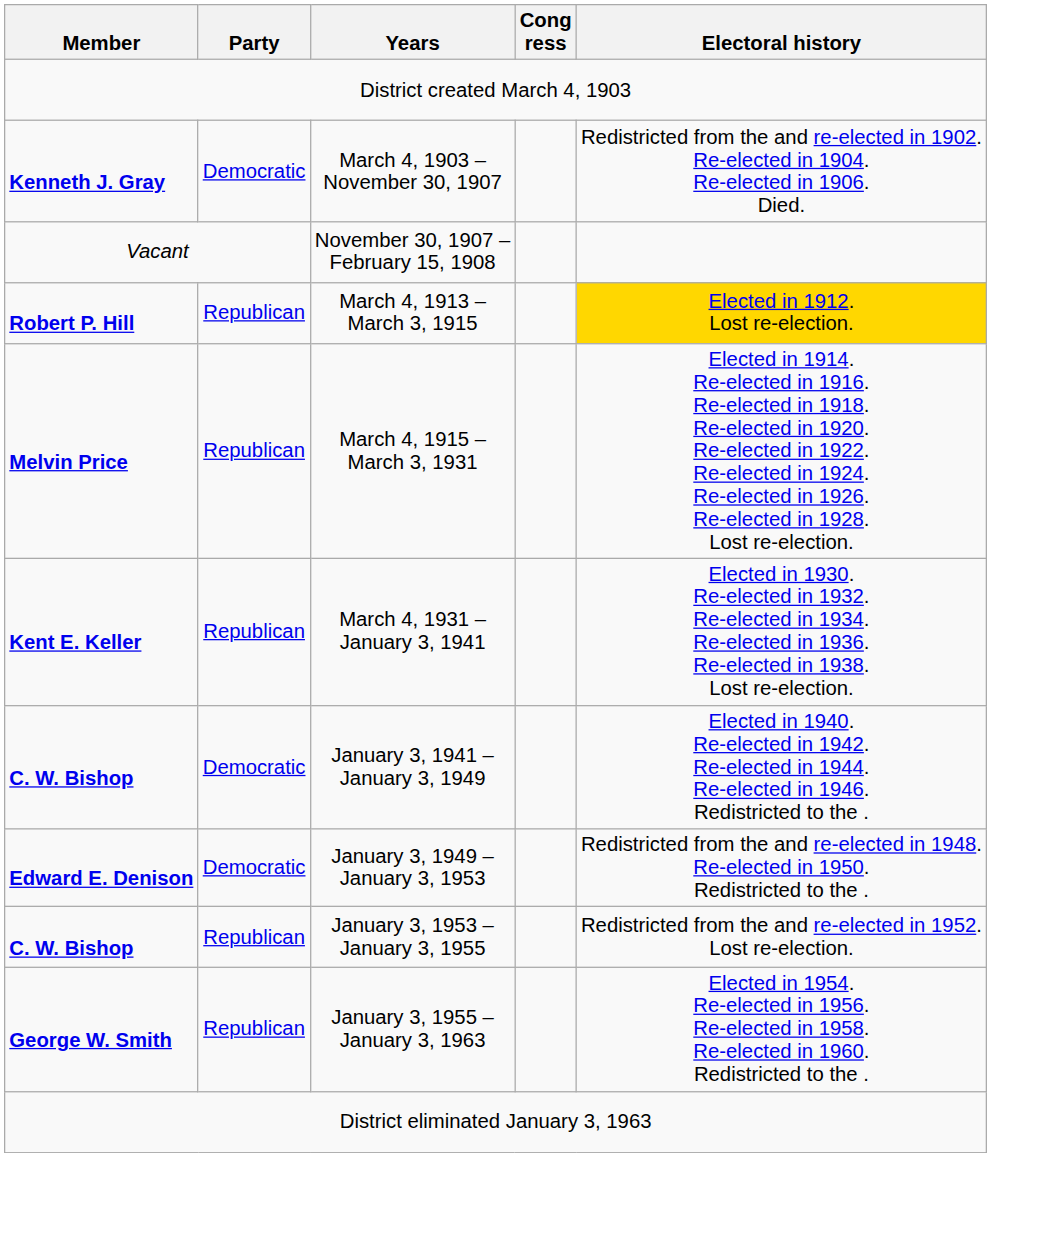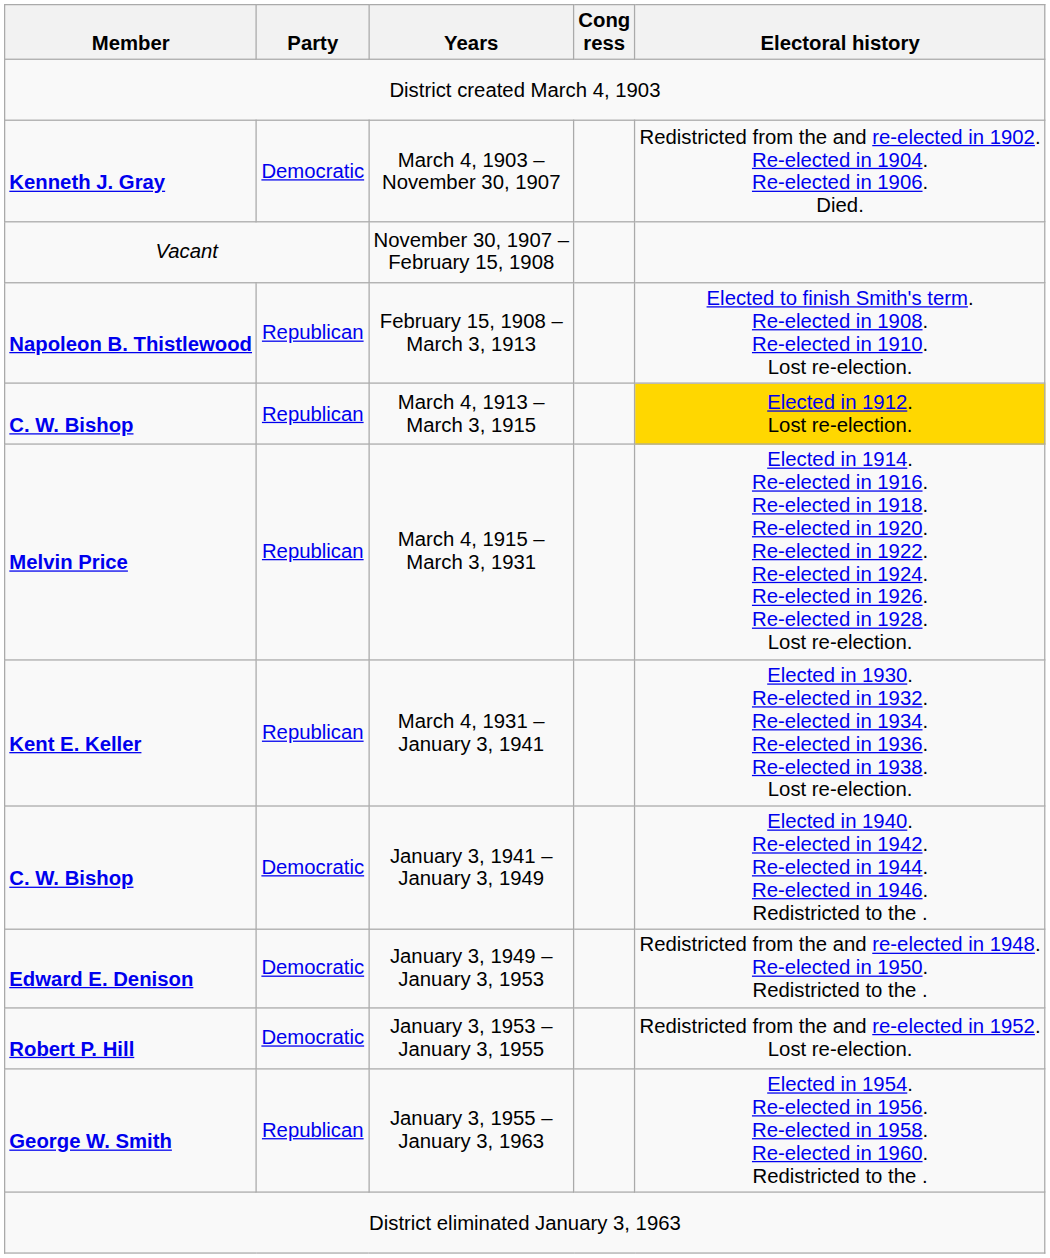 <table class=wikitable style="text-align:center">
 <tr valign=bottom>
 <th>Member</th>
 <th>Party</th>
 <th>Years</th>
 <th>Cong<br>ress</th>
 <th>Electoral history</th>
 </tr>
 <tr style="height:3em">
 <td colspan=5>District created March 4, 1903</td>
 </tr>
 <tr style="height:3em">
 <td align=left><br><strong><a href='#'>Kenneth J. Gray</a></strong><br></td>
 <td><a href='#'>Democratic</a></td>
 <td nowrap>March 4, 1903 –<br> November 30, 1907</td>
 <td></td>
 <td>Redistricted from the  and <a href='#'>re-elected in 1902</a>.<br><a href='#'>Re-elected in 1904</a>.<br><a href='#'>Re-elected in 1906</a>.<br>Died.</td>
 </tr>
 <tr style="height:3em">
 <td colspan=2><em>Vacant</em></td>
 <td nowrap>November 30, 1907 –<br> February 15, 1908</td>
 <td></td>
 <td></td>
 </tr>
 <tr style="height:3em">
-<td align=left><br><strong><a href='#'>Robert P. Hill</a></strong><br></td>
+<td align=left><br><strong><a href='#'>Napoleon B. Thistlewood</a></strong><br></td>
+<td><a href='#'>Republican</a></td>
+<td nowrap>February 15, 1908 –<br> March 3, 1913</td>
+<td></td>
+<td><a href='#'>Elected to finish Smith's term</a>.<br><a href='#'>Re-elected in 1908</a>.<br><a href='#'>Re-elected in 1910</a>.<br>Lost re-election.</td>
+</tr>
+<tr style="height:3em">
+<td align=left><br><strong><a href='#'>C. W. Bishop</a></strong><br></td>
 <td><a href='#'>Republican</a></td>
 <td nowrap>March 4, 1913 –<br> March 3, 1915</td>
 <td></td>
 <td style="background: gold;"><a href='#'>Elected in 1912</a>.<br>Lost re-election.</td>
 </tr>
 <tr style="height:3em">
 <td align=left><br><strong><a href='#'>Melvin Price</a></strong><br></td>
 <td><a href='#'>Republican</a></td>
 <td nowrap>March 4, 1915 –<br> March 3, 1931</td>
 <td></td>
 <td><a href='#'>Elected in 1914</a>.<br><a href='#'>Re-elected in 1916</a>.<br><a href='#'>Re-elected in 1918</a>.<br><a href='#'>Re-elected in 1920</a>.<br><a href='#'>Re-elected in 1922</a>.<br><a href='#'>Re-elected in 1924</a>.<br><a href='#'>Re-elected in 1926</a>.<br><a href='#'>Re-elected in 1928</a>.<br>Lost re-election.</td>
 </tr>
 <tr style="height:3em">
 <td align=left><br><strong><a href='#'>Kent E. Keller</a></strong><br></td>
 <td><a href='#'>Republican</a></td>
 <td nowrap>March 4, 1931 –<br> January 3, 1941</td>
 <td></td>
 <td><a href='#'>Elected in 1930</a>.<br><a href='#'>Re-elected in 1932</a>.<br><a href='#'>Re-elected in 1934</a>.<br><a href='#'>Re-elected in 1936</a>.<br><a href='#'>Re-elected in 1938</a>.<br>Lost re-election.</td>
 </tr>
 <tr style="height:3em">
 <td align=left><br><strong><a href='#'>C. W. Bishop</a></strong><br></td>
 <td><a href='#'>Democratic</a></td>
 <td nowrap>January 3, 1941 –<br> January 3, 1949</td>
 <td></td>
 <td><a href='#'>Elected in 1940</a>.<br><a href='#'>Re-elected in 1942</a>.<br><a href='#'>Re-elected in 1944</a>.<br><a href='#'>Re-elected in 1946</a>.<br>Redistricted to the .</td>
 </tr>
 <tr style="height:3em">
 <td align=left><br><strong><a href='#'>Edward E. Denison</a></strong><br></td>
 <td><a href='#'>Democratic</a></td>
 <td nowrap>January 3, 1949 –<br> January 3, 1953</td>
 <td></td>
 <td>Redistricted from the  and <a href='#'>re-elected in 1948</a>.<br><a href='#'>Re-elected in 1950</a>.<br>Redistricted to the .</td>
 </tr>
 <tr style="height:3em">
-<td align=left><br><strong><a href='#'>C. W. Bishop</a></strong><br></td>
-<td><a href='#'>Republican</a></td>
+<td align=left><br><strong><a href='#'>Robert P. Hill</a></strong><br></td>
+<td><a href='#'>Democratic</a></td>
 <td nowrap>January 3, 1953 –<br> January 3, 1955</td>
 <td></td>
 <td>Redistricted from the  and <a href='#'>re-elected in 1952</a>.<br>Lost re-election.</td>
 </tr>
 <tr style="height:3em">
 <td align=left><br><strong><a href='#'>George W. Smith</a></strong><br></td>
 <td><a href='#'>Republican</a></td>
 <td nowrap>January 3, 1955 –<br> January 3, 1963</td>
 <td></td>
 <td><a href='#'>Elected in 1954</a>.<br><a href='#'>Re-elected in 1956</a>.<br><a href='#'>Re-elected in 1958</a>.<br><a href='#'>Re-elected in 1960</a>.<br>Redistricted to the .</td>
 </tr>
 <tr style="height:3em">
 <td colspan=5>District eliminated January 3, 1963</td>
 </tr>
 </table>
